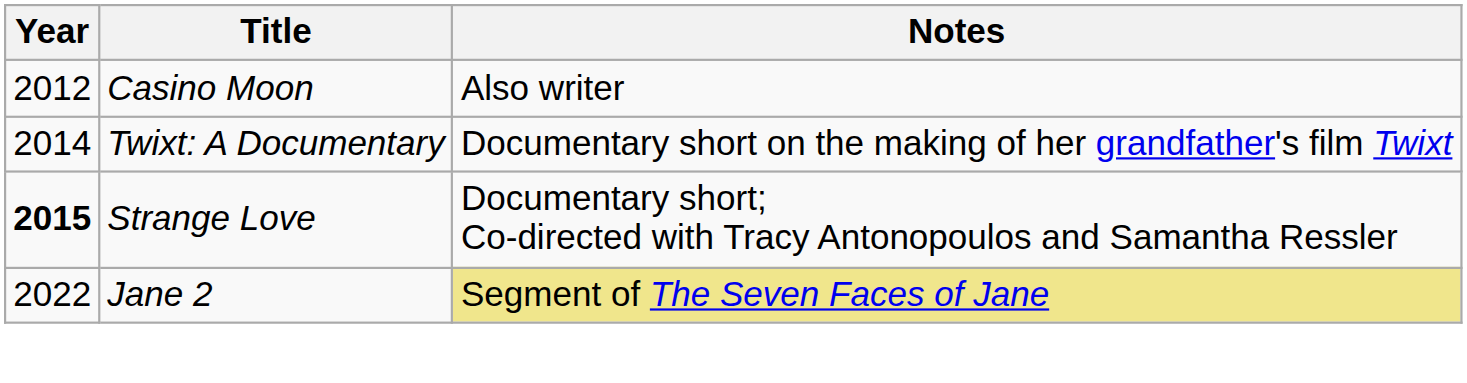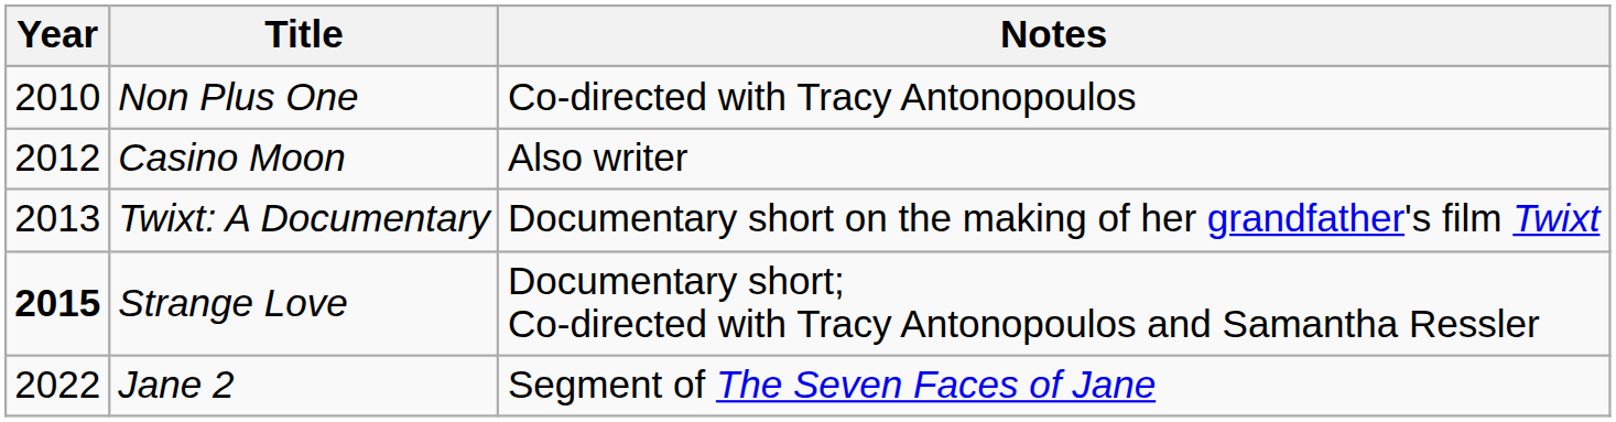 <table class="wikitable">
 <tr>
 <th>Year</th>
 <th>Title</th>
 <th>Notes</th>
 </tr>
 <tr>
+<td>2010</td>
+<td><em>Non Plus One</em></td>
+<td>Co-directed with Tracy Antonopoulos</td>
+</tr>
+<tr>
 <td>2012</td>
 <td><em>Casino Moon</em></td>
 <td>Also writer</td>
 </tr>
 <tr>
-<td>2014</td>
+<td>2013</td>
 <td><em>Twixt: A Documentary</em></td>
 <td>Documentary short on the making of her <a href='#'>grandfather</a>'s film <em><a href='#'>Twixt</a></em></td>
 </tr>
 <tr>
 <td><strong>2015</strong></td>
 <td><em>Strange Love</em></td>
 <td>Documentary short;<br>Co-directed with Tracy Antonopoulos and Samantha Ressler</td>
 </tr>
 <tr>
 <td>2022</td>
 <td><em>Jane 2</em></td>
-<td style="background: khaki;">Segment of <em><a href='#'>The Seven Faces of Jane</a></em></td>
+<td>Segment of <em><a href='#'>The Seven Faces of Jane</a></em></td>
 </tr>
 </table>
